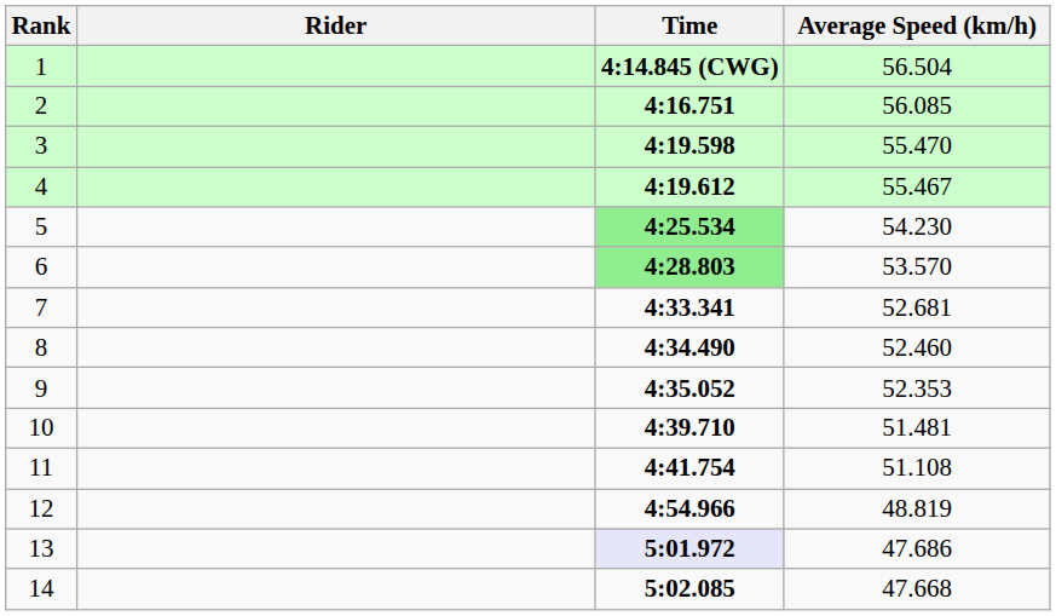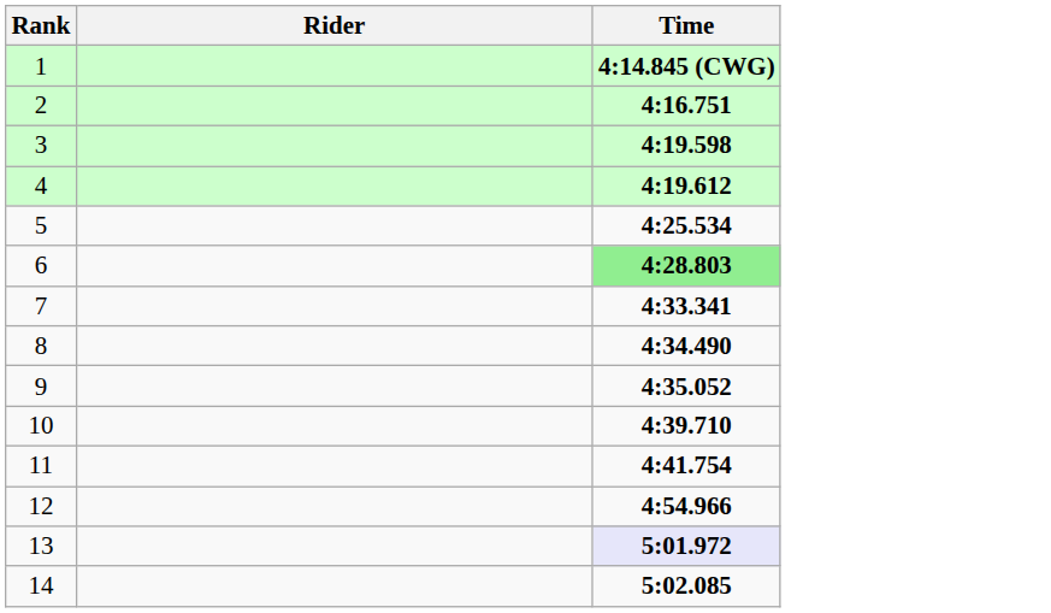 <table class="wikitable" style="text-align:center;">
 <tr>
 <th>Rank</th>
 <th style="width:20em;">Rider</th>
 <th style="width:7em;">Time</th>
-<th style="width:10em;">Average Speed (km/h)</th>
 </tr>
 <tr bgcolor=ccffcc>
 <td>1</td>
 <td align=left></td>
 <td><strong>4:14.845 (CWG)</strong></td>
-<td>56.504</td>
 </tr>
 <tr bgcolor=ccffcc>
 <td>2</td>
 <td align=left></td>
 <td><strong>4:16.751</strong></td>
-<td>56.085</td>
 </tr>
 <tr bgcolor=ccffcc>
 <td>3</td>
 <td align=left></td>
 <td><strong>4:19.598</strong></td>
-<td>55.470</td>
 </tr>
 <tr bgcolor=ccffcc>
 <td>4</td>
 <td align=left></td>
 <td><strong>4:19.612</strong></td>
-<td>55.467</td>
 </tr>
 <tr>
 <td>5</td>
 <td align=left></td>
-<td style="background: lightgreen;"><strong>4:25.534</strong></td>
-<td>54.230</td>
+<td><strong>4:25.534</strong></td>
 </tr>
 <tr>
 <td>6</td>
 <td align=left></td>
 <td style="background: lightgreen;"><strong>4:28.803</strong></td>
-<td>53.570</td>
 </tr>
 <tr>
 <td>7</td>
 <td align=left></td>
 <td><strong>4:33.341</strong></td>
-<td>52.681</td>
 </tr>
 <tr>
 <td>8</td>
 <td align=left></td>
 <td><strong>4:34.490</strong></td>
-<td>52.460</td>
 </tr>
 <tr>
 <td>9</td>
 <td align=left></td>
 <td><strong>4:35.052</strong></td>
-<td>52.353</td>
 </tr>
 <tr>
 <td>10</td>
 <td align=left></td>
 <td><strong>4:39.710</strong></td>
-<td>51.481</td>
 </tr>
 <tr>
 <td>11</td>
 <td align=left></td>
 <td><strong>4:41.754</strong></td>
-<td>51.108</td>
 </tr>
 <tr>
 <td>12</td>
 <td align=left></td>
 <td><strong>4:54.966</strong></td>
-<td>48.819</td>
 </tr>
 <tr>
 <td>13</td>
 <td align=left></td>
 <td style="background: lavender;"><strong>5:01.972</strong></td>
-<td>47.686</td>
 </tr>
 <tr>
 <td>14</td>
 <td align=left></td>
 <td><strong>5:02.085</strong></td>
-<td>47.668</td>
 </tr>
 </table>
